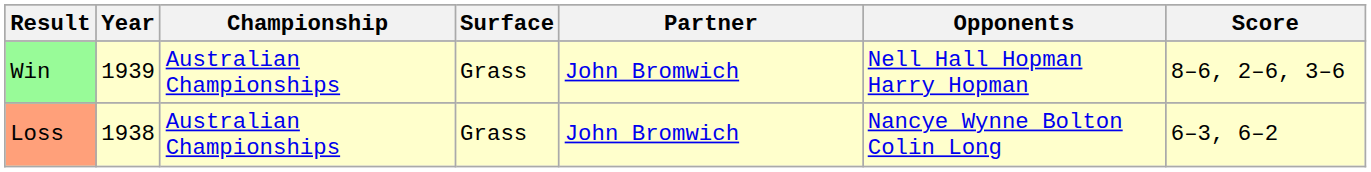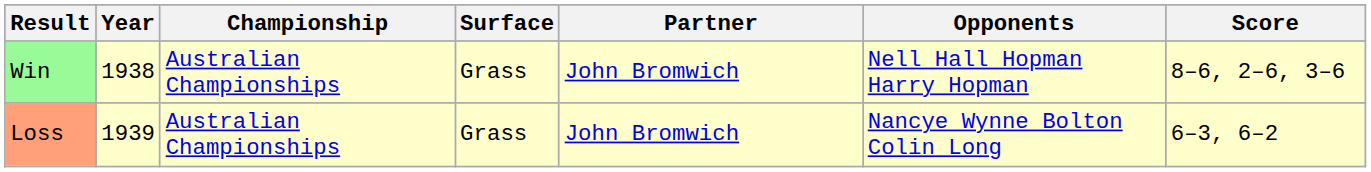 <table class="sortable wikitable">
 <tr>
 <th style="width:40px">Result</th>
 <th style="width:30px">Year</th>
 <th style="width:165px">Championship</th>
 <th style="width:50px">Surface</th>
 <th style="width:170px">Partner</th>
 <th style="width:170px">Opponents</th>
 <th style="width:110px" class="unsortable">Score</th>
 </tr>
 <tr style="background:#ffc;">
 <td style="background:#98fb98;">Win</td>
-<td>1939</td>
+<td>1938</td>
 <td><a href='#'>Australian Championships</a></td>
 <td>Grass</td>
 <td> <a href='#'>John Bromwich</a></td>
 <td> <a href='#'>Nell Hall Hopman</a><br>  <a href='#'>Harry Hopman</a></td>
 <td>8–6, 2–6, 3–6</td>
 </tr>
 <tr style="background:#ffc;">
 <td style="background:#ffa07a;">Loss</td>
-<td>1938</td>
+<td>1939</td>
 <td><a href='#'>Australian Championships</a></td>
 <td>Grass</td>
 <td> <a href='#'>John Bromwich</a></td>
 <td> <a href='#'>Nancye Wynne Bolton</a><br>  <a href='#'>Colin Long</a></td>
 <td>6–3, 6–2</td>
 </tr>
 </table>
